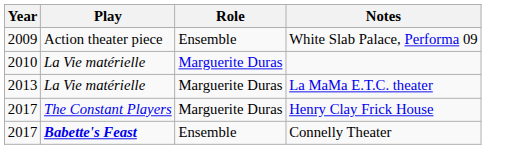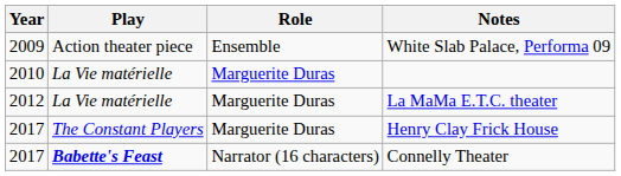 <table class="wikitable sortable">
 <tr>
 <th>Year</th>
 <th>Play</th>
 <th>Role</th>
 <th class="unsortable">Notes</th>
 </tr>
 <tr>
 <td>2009</td>
 <td>Action theater piece</td>
 <td>Ensemble</td>
 <td>White Slab Palace, <a href='#'>Performa</a> 09</td>
 </tr>
 <tr>
 <td>2010</td>
 <td><em>La Vie matérielle</em></td>
 <td><a href='#'>Marguerite Duras</a></td>
 <td></td>
 </tr>
 <tr>
-<td>2013</td>
+<td>2012</td>
 <td><em>La Vie matérielle</em></td>
 <td>Marguerite Duras</td>
 <td><a href='#'>La MaMa E.T.C. theater</a></td>
 </tr>
 <tr>
 <td>2017</td>
 <td><em><a href='#'>The Constant Players</a></em></td>
 <td>Marguerite Duras</td>
 <td><a href='#'>Henry Clay Frick House</a></td>
 </tr>
 <tr>
 <td>2017</td>
 <td><strong><em><a href='#'>Babette's Feast</a></em></strong></td>
-<td>Ensemble</td>
+<td>Narrator (16 characters)</td>
 <td>Connelly Theater</td>
 </tr>
 </table>
